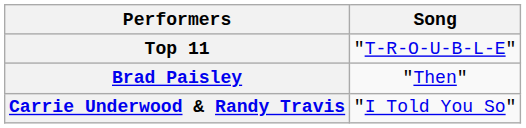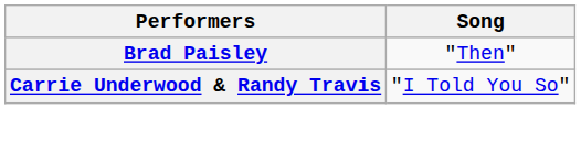 <table class="wikitable" style="text-align:center;">
 <tr>
 <th scope="col">Performers</th>
 <th scope="col">Song</th>
-</tr>
-<tr>
-<th scope="row">Top 11</th>
-<td>"<a href='#'>T-R-O-U-B-L-E</a>"</td>
 </tr>
 <tr>
 <th scope="row"><a href='#'>Brad Paisley</a></th>
 <td>"<a href='#'>Then</a>"</td>
 </tr>
 <tr>
 <th scope="row"><a href='#'>Carrie Underwood</a> & <a href='#'>Randy Travis</a></th>
 <td>"<a href='#'>I Told You So</a>"</td>
 </tr>
 </table>
